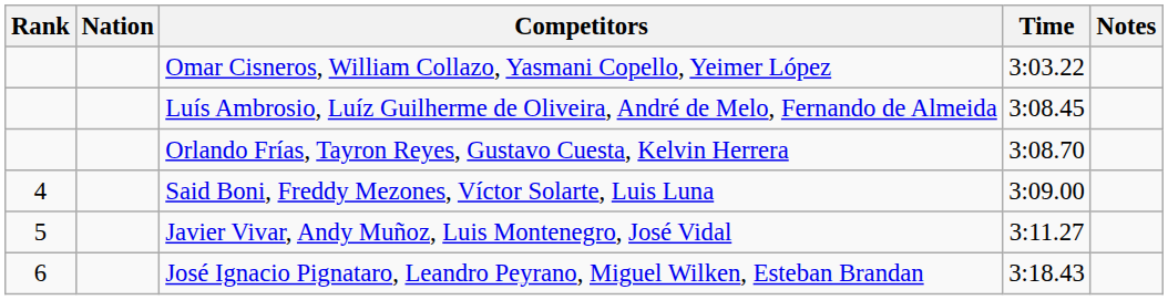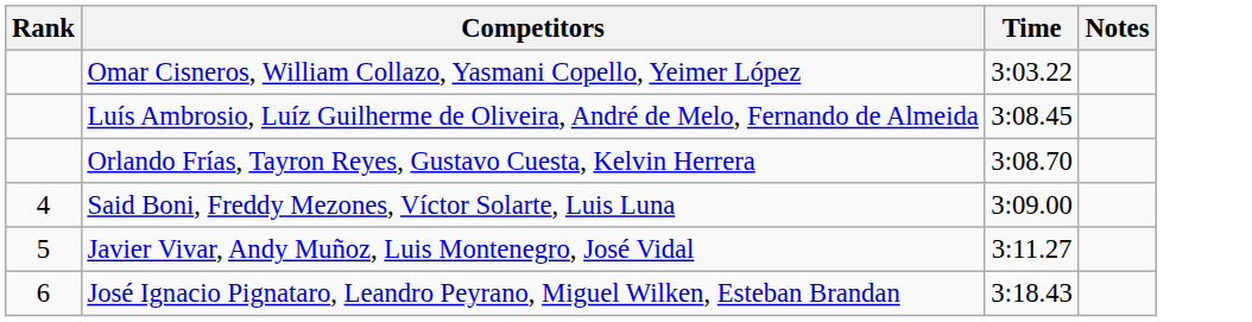 <table class="wikitable sortable" style="text-align:center; font-size:95%">
 <tr>
 <th>Rank</th>
-<th>Nation</th>
 <th>Competitors</th>
 <th>Time</th>
 <th>Notes</th>
 </tr>
 <tr>
 <td></td>
-<td align=left></td>
 <td align=left><a href='#'>Omar Cisneros</a>, <a href='#'>William Collazo</a>, <a href='#'>Yasmani Copello</a>, <a href='#'>Yeimer López</a></td>
 <td>3:03.22</td>
 <td></td>
 </tr>
 <tr>
 <td></td>
-<td align=left></td>
 <td align=left><a href='#'>Luís Ambrosio</a>, <a href='#'>Luíz Guilherme de Oliveira</a>, <a href='#'>André de Melo</a>, <a href='#'>Fernando de Almeida</a></td>
 <td>3:08.45</td>
 <td></td>
 </tr>
 <tr>
 <td></td>
-<td align=left></td>
 <td align=left><a href='#'>Orlando Frías</a>, <a href='#'>Tayron Reyes</a>, <a href='#'>Gustavo Cuesta</a>, <a href='#'>Kelvin Herrera</a></td>
 <td>3:08.70</td>
 <td></td>
 </tr>
 <tr>
 <td>4</td>
-<td align=left></td>
 <td align=left><a href='#'>Said Boni</a>, <a href='#'>Freddy Mezones</a>, <a href='#'>Víctor Solarte</a>, <a href='#'>Luis Luna</a></td>
 <td>3:09.00</td>
 <td></td>
 </tr>
 <tr>
 <td>5</td>
-<td align=left></td>
 <td align=left><a href='#'>Javier Vivar</a>, <a href='#'>Andy Muñoz</a>, <a href='#'>Luis Montenegro</a>, <a href='#'>José Vidal</a></td>
 <td>3:11.27</td>
 <td></td>
 </tr>
 <tr>
 <td>6</td>
-<td align=left></td>
 <td align=left><a href='#'>José Ignacio Pignataro</a>, <a href='#'>Leandro Peyrano</a>, <a href='#'>Miguel Wilken</a>, <a href='#'>Esteban Brandan</a></td>
 <td>3:18.43</td>
 <td></td>
 </tr>
 </table>
